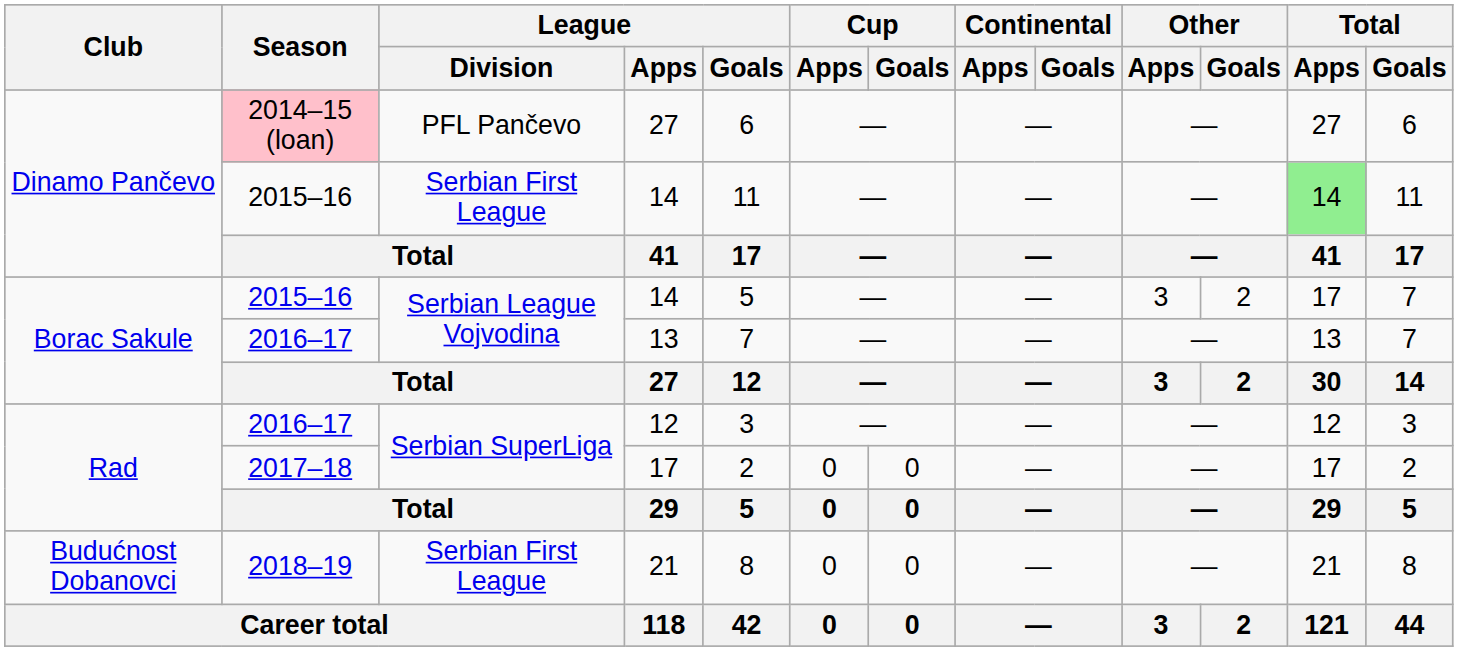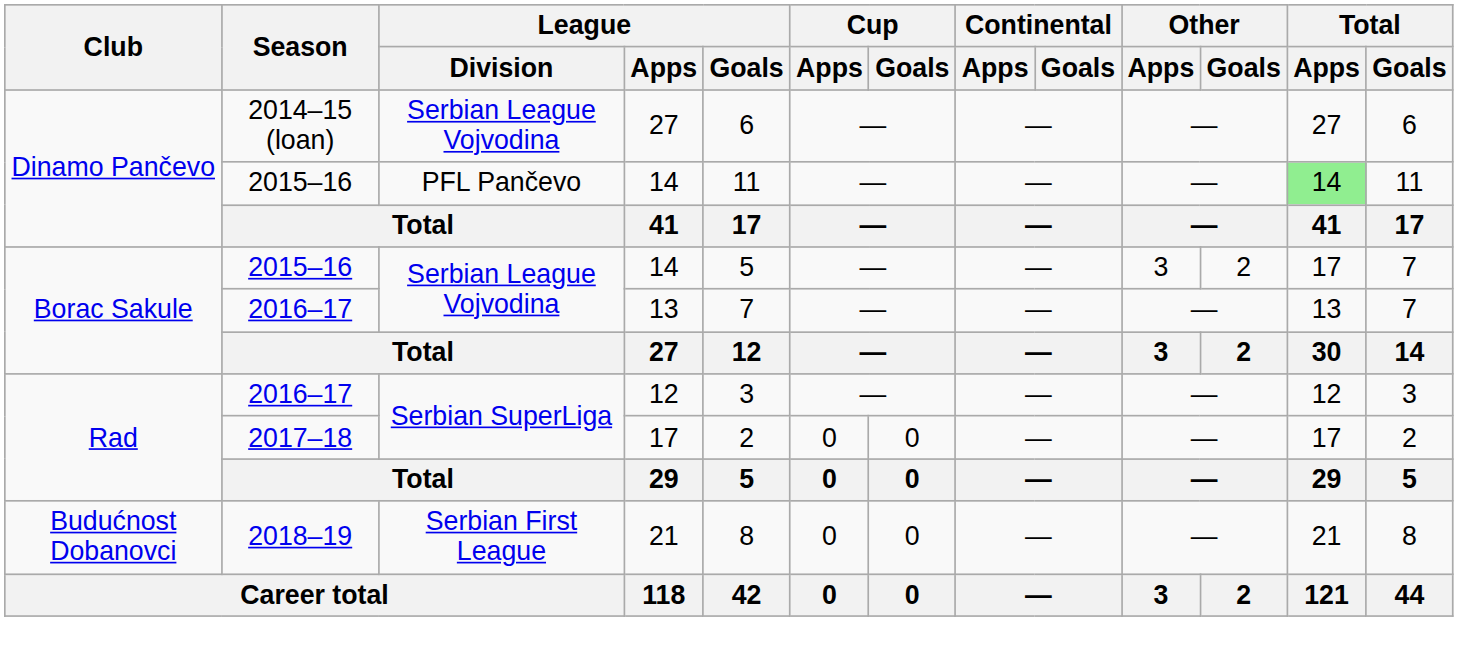 <table class="wikitable" style="text-align:center">
 <tr>
 <th rowspan="2">Club</th>
 <th rowspan="2">Season</th>
 <th colspan="3">League</th>
 <th colspan="2">Cup</th>
 <th colspan="2">Continental</th>
 <th colspan="2">Other</th>
 <th colspan="2">Total</th>
 </tr>
 <tr>
 <th>Division</th>
 <th>Apps</th>
 <th>Goals</th>
 <th>Apps</th>
 <th>Goals</th>
 <th>Apps</th>
 <th>Goals</th>
 <th>Apps</th>
 <th>Goals</th>
 <th>Apps</th>
 <th>Goals</th>
 </tr>
 <tr>
 <td rowspan="3"><a href='#'>Dinamo Pančevo</a></td>
-<td style="background: pink;">2014–15 (loan)</td>
-<td>PFL Pančevo</td>
+<td>2014–15 (loan)</td>
+<td><a href='#'>Serbian League Vojvodina</a></td>
 <td>27</td>
 <td>6</td>
 <td colspan="2">—</td>
 <td colspan="2">—</td>
 <td colspan="2">—</td>
 <td>27</td>
 <td>6</td>
 </tr>
 <tr>
 <td>2015–16</td>
-<td><a href='#'>Serbian First League</a></td>
+<td>PFL Pančevo</td>
 <td>14</td>
 <td>11</td>
 <td colspan="2">—</td>
 <td colspan="2">—</td>
 <td colspan="2">—</td>
 <td style="background: lightgreen;">14</td>
 <td>11</td>
 </tr>
 <tr>
 <th colspan="2">Total</th>
 <th>41</th>
 <th>17</th>
 <th colspan="2">—</th>
 <th colspan="2">—</th>
 <th colspan="2">—</th>
 <th>41</th>
 <th>17</th>
 </tr>
 <tr>
 <td rowspan="3"><a href='#'>Borac Sakule</a></td>
 <td><a href='#'>2015–16</a></td>
 <td rowspan="2"><a href='#'>Serbian League Vojvodina</a></td>
 <td>14</td>
 <td>5</td>
 <td colspan="2">—</td>
 <td colspan="2">—</td>
 <td>3</td>
 <td>2</td>
 <td>17</td>
 <td>7</td>
 </tr>
 <tr>
 <td><a href='#'>2016–17</a></td>
 <td>13</td>
 <td>7</td>
 <td colspan="2">—</td>
 <td colspan="2">—</td>
 <td colspan="2">—</td>
 <td>13</td>
 <td>7</td>
 </tr>
 <tr>
 <th colspan="2">Total</th>
 <th>27</th>
 <th>12</th>
 <th colspan="2">—</th>
 <th colspan="2">—</th>
 <th>3</th>
 <th>2</th>
 <th>30</th>
 <th>14</th>
 </tr>
 <tr>
 <td rowspan="3"><a href='#'>Rad</a></td>
 <td><a href='#'>2016–17</a></td>
 <td rowspan="2"><a href='#'>Serbian SuperLiga</a></td>
 <td>12</td>
 <td>3</td>
 <td colspan="2">—</td>
 <td colspan="2">—</td>
 <td colspan="2">—</td>
 <td>12</td>
 <td>3</td>
 </tr>
 <tr>
 <td><a href='#'>2017–18</a></td>
 <td>17</td>
 <td>2</td>
 <td>0</td>
 <td>0</td>
 <td colspan="2">—</td>
 <td colspan="2">—</td>
 <td>17</td>
 <td>2</td>
 </tr>
 <tr>
 <th colspan="2">Total</th>
 <th>29</th>
 <th>5</th>
 <th>0</th>
 <th>0</th>
 <th colspan="2">—</th>
 <th colspan="2">—</th>
 <th>29</th>
 <th>5</th>
 </tr>
 <tr>
 <td><a href='#'>Budućnost Dobanovci</a></td>
 <td><a href='#'>2018–19</a></td>
 <td><a href='#'>Serbian First League</a></td>
 <td>21</td>
 <td>8</td>
 <td>0</td>
 <td>0</td>
 <td colspan="2">—</td>
 <td colspan="2">—</td>
 <td>21</td>
 <td>8</td>
 </tr>
 <tr>
 <th colspan="3">Career total</th>
 <th>118</th>
 <th>42</th>
 <th>0</th>
 <th>0</th>
 <th colspan="2">—</th>
 <th>3</th>
 <th>2</th>
 <th>121</th>
 <th>44</th>
 </tr>
 </table>
